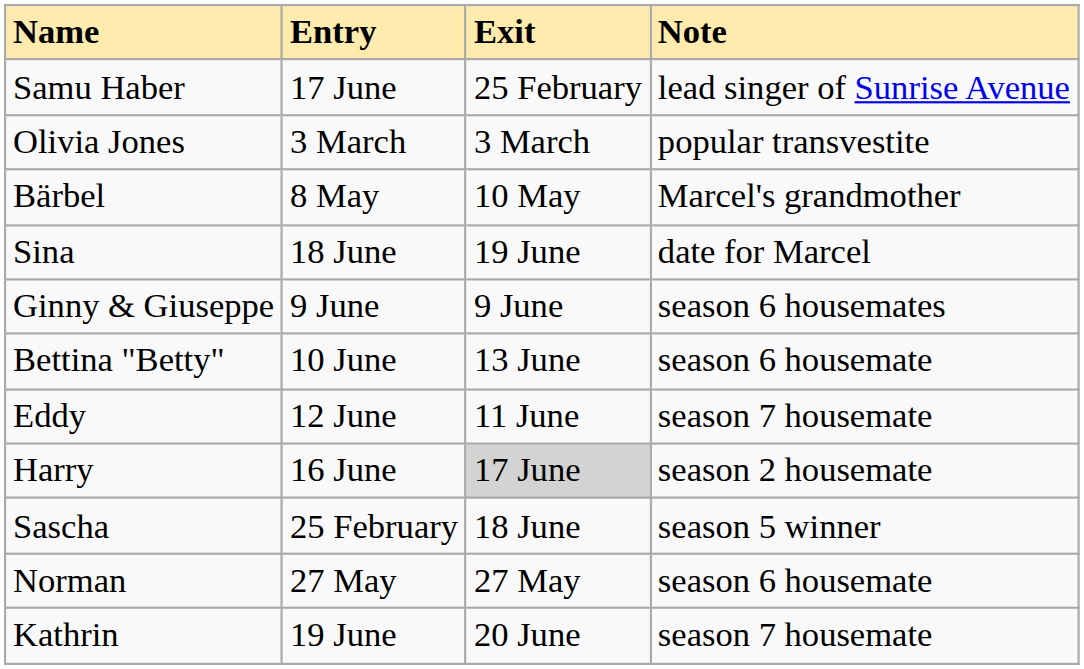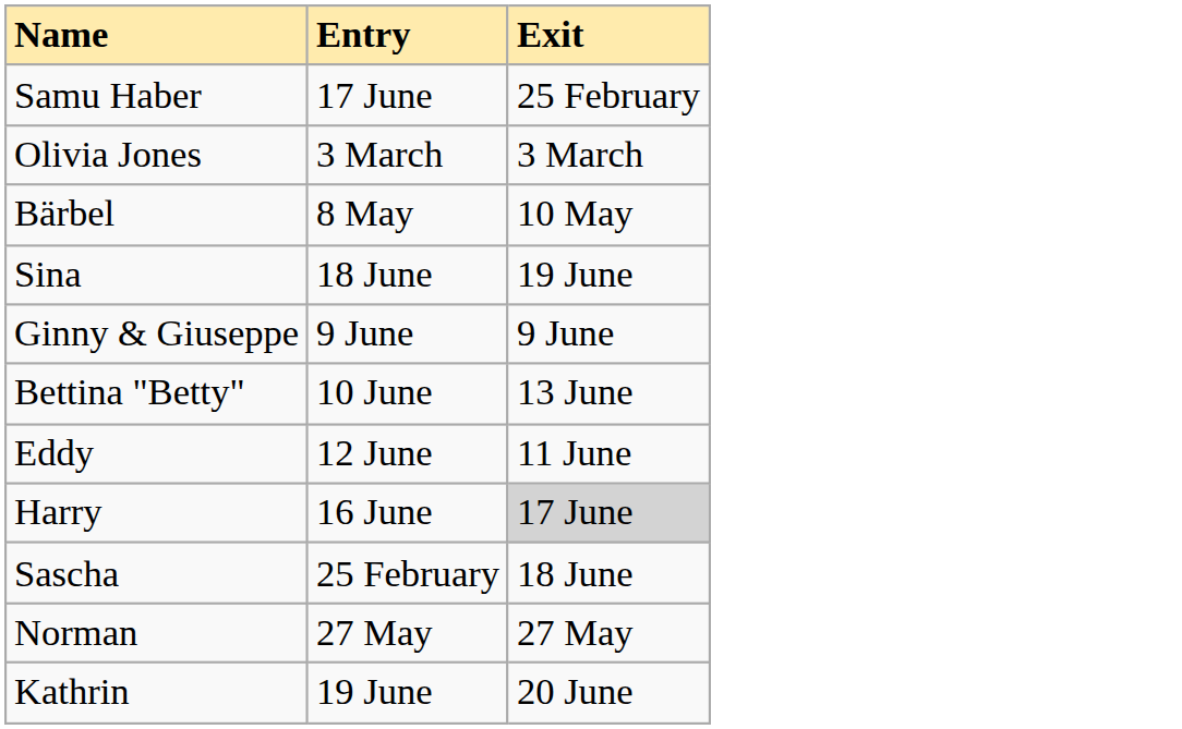 <table class="wikitable">
 <tr>
 <td bgcolor="#FFEBAD"><strong>Name</strong></td>
 <td bgcolor="#FFEBAD"><strong>Entry</strong></td>
 <td bgcolor="#FFEBAD"><strong>Exit</strong></td>
-<td bgcolor="#FFEBAD"><strong>Note</strong></td>
 </tr>
 <tr>
 <td>Samu Haber</td>
 <td>17 June</td>
 <td>25 February</td>
-<td>lead singer of <a href='#'>Sunrise Avenue</a></td>
 </tr>
 <tr>
 <td>Olivia Jones</td>
 <td>3 March</td>
 <td>3 March</td>
-<td>popular transvestite</td>
 </tr>
 <tr>
 <td>Bärbel</td>
 <td>8 May</td>
 <td>10 May</td>
-<td>Marcel's grandmother</td>
 </tr>
 <tr>
 <td>Sina</td>
 <td>18 June</td>
 <td>19 June</td>
-<td>date for Marcel</td>
 </tr>
 <tr>
 <td>Ginny & Giuseppe</td>
 <td>9 June</td>
 <td>9 June</td>
-<td>season 6 housemates</td>
 </tr>
 <tr>
 <td>Bettina "Betty"</td>
 <td>10 June</td>
 <td>13 June</td>
-<td>season 6 housemate</td>
 </tr>
 <tr>
 <td>Eddy</td>
 <td>12 June</td>
 <td>11 June</td>
-<td>season 7 housemate</td>
 </tr>
 <tr>
 <td>Harry</td>
 <td>16 June</td>
 <td style="background: lightgrey;">17 June</td>
-<td>season 2 housemate</td>
 </tr>
 <tr>
 <td>Sascha</td>
 <td>25 February</td>
 <td>18 June</td>
-<td>season 5 winner</td>
 </tr>
 <tr>
 <td>Norman</td>
 <td>27 May</td>
 <td>27 May</td>
-<td>season 6 housemate</td>
 </tr>
 <tr>
 <td>Kathrin</td>
 <td>19 June</td>
 <td>20 June</td>
-<td>season 7 housemate</td>
 </tr>
 </table>
